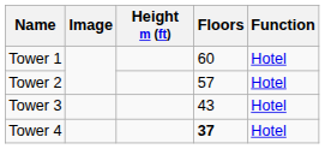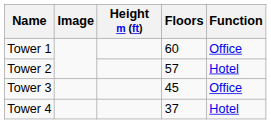 <table class="wikitable sortable static-row-numbers">
 <tr>
 <th>Name</th>
 <th>Image</th>
 <th width="75px">Height<br><small><a href='#'>m</a> (<a href='#'>ft</a>)</small></th>
 <th>Floors</th>
 <th>Function</th>
 </tr>
 <tr>
 <td>Tower 1</td>
 <td rowspan=2></td>
 <td></td>
 <td>60</td>
-<td><a href='#'>Hotel</a></td>
+<td><a href='#'>Office</a></td>
 </tr>
 <tr>
 <td>Tower 2</td>
 <td></td>
 <td>57</td>
 <td><a href='#'>Hotel</a></td>
 </tr>
 <tr>
 <td>Tower 3</td>
 <td></td>
 <td></td>
-<td>43</td>
-<td><a href='#'>Hotel</a></td>
+<td>45</td>
+<td><a href='#'>Office</a></td>
 </tr>
 <tr>
 <td>Tower 4</td>
 <td></td>
 <td></td>
-<td><strong>37</strong></td>
+<td>37</td>
 <td><a href='#'>Hotel</a></td>
 </tr>
 </table>
